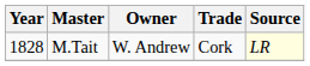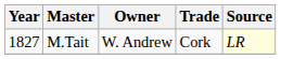 <table class=" wikitable">
 <tr>
 <th>Year</th>
 <th>Master</th>
 <th>Owner</th>
 <th>Trade</th>
 <th>Source</th>
 </tr>
 <tr>
-<td>1828</td>
+<td>1827</td>
 <td>M.Tait</td>
 <td>W. Andrew</td>
 <td>Cork</td>
 <td style="background: lightyellow;"><em>LR</em></td>
 </tr>
 <tr>
 </tr>
 </table>
